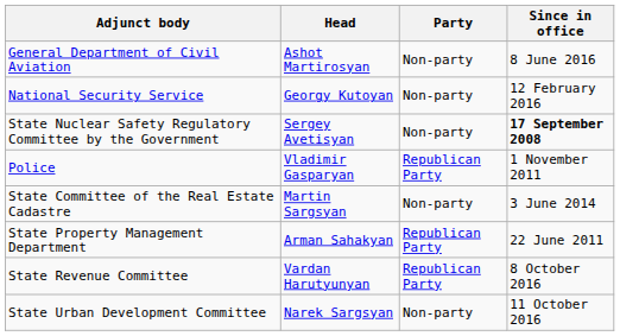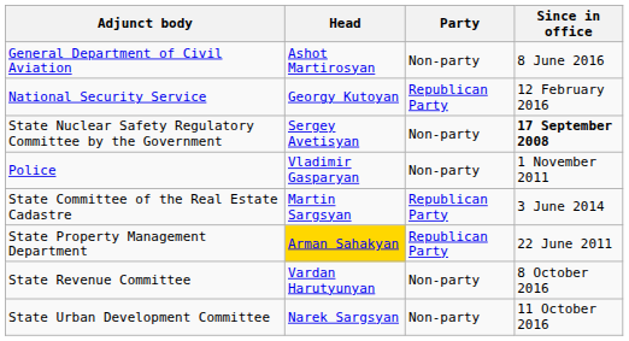 <table class="wikitable">
 <tr>
 <th>Adjunct body</th>
 <th>Head</th>
 <th>Party</th>
 <th>Since in office</th>
 </tr>
 <tr>
 <td><a href='#'>General Department of Civil Aviation</a></td>
 <td><a href='#'>Ashot Martirosyan</a></td>
 <td>Non-party</td>
 <td>8 June 2016</td>
 </tr>
 <tr>
 <td><a href='#'>National Security Service</a></td>
 <td><a href='#'>Georgy Kutoyan</a></td>
-<td>Non-party</td>
+<td><a href='#'>Republican Party</a></td>
 <td>12 February 2016</td>
 </tr>
 <tr>
 <td>State Nuclear Safety Regulatory Committee by the Government</td>
 <td><a href='#'>Sergey Avetisyan</a></td>
 <td>Non-party</td>
 <td><strong>17 September 2008</strong></td>
 </tr>
 <tr>
 <td><a href='#'>Police</a></td>
 <td><a href='#'>Vladimir Gasparyan</a></td>
-<td><a href='#'>Republican Party</a></td>
+<td>Non-party</td>
 <td>1 November 2011</td>
 </tr>
 <tr>
 <td>State Committee of the Real Estate Cadastre</td>
 <td><a href='#'>Martin Sargsyan</a></td>
-<td>Non-party</td>
+<td><a href='#'>Republican Party</a></td>
 <td>3 June 2014</td>
 </tr>
 <tr>
 <td>State Property Management Department</td>
-<td><a href='#'>Arman Sahakyan</a></td>
+<td style="background: gold;"><a href='#'>Arman Sahakyan</a></td>
 <td><a href='#'>Republican Party</a></td>
 <td>22 June 2011</td>
 </tr>
 <tr>
 <td>State Revenue Committee</td>
 <td><a href='#'>Vardan Harutyunyan</a></td>
-<td><a href='#'>Republican Party</a></td>
+<td>Non-party</td>
 <td>8 October 2016</td>
 </tr>
 <tr>
 <td>State Urban Development Committee</td>
 <td><a href='#'>Narek Sargsyan</a></td>
 <td>Non-party</td>
 <td>11 October 2016</td>
 </tr>
 </table>
